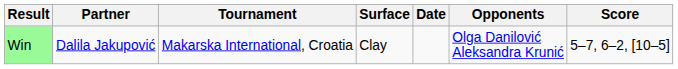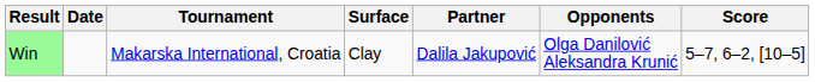 <table class="sortable wikitable">
 <tr>
 <th>Result</th>
-<th>Partner</th>
+<th>Date</th>
 <th>Tournament</th>
 <th>Surface</th>
-<th>Date</th>
+<th>Partner</th>
 <th>Opponents</th>
 <th class="unsortable">Score</th>
 </tr>
 <tr>
 <td bgcolor=98FB98>Win</td>
-<td> <a href='#'>Dalila Jakupović</a></td>
+<td><a href='#'></a></td>
 <td><a href='#'>Makarska International</a>, Croatia</td>
 <td>Clay</td>
-<td><a href='#'></a></td>
+<td> <a href='#'>Dalila Jakupović</a></td>
 <td> <a href='#'>Olga Danilović</a> <br>  <a href='#'>Aleksandra Krunić</a></td>
 <td>5–7, 6–2, [10–5]</td>
 </tr>
 </table>
